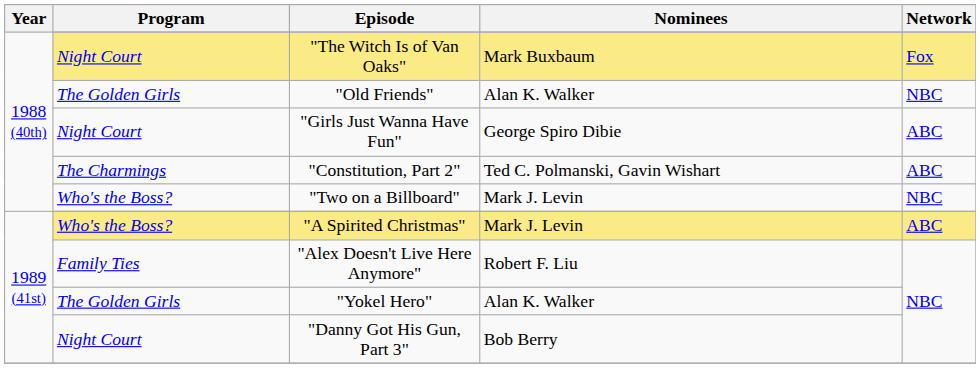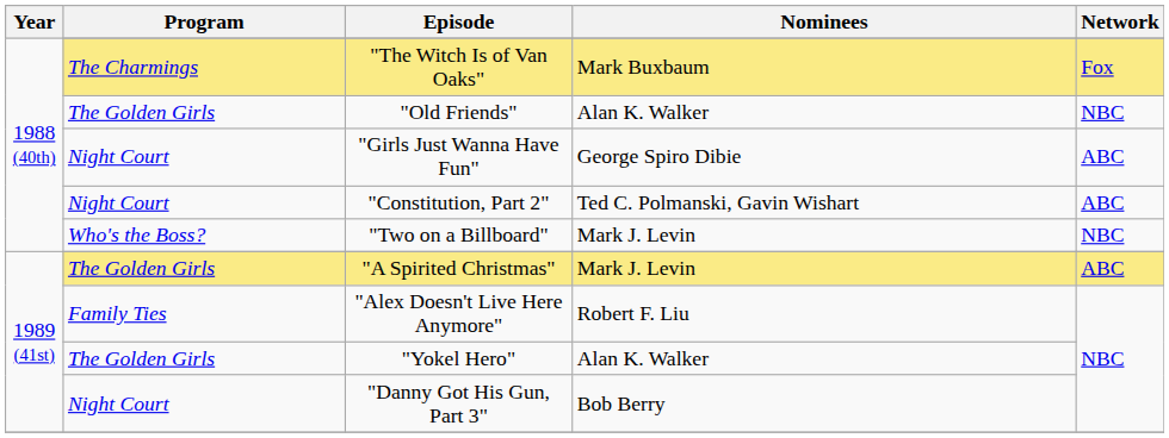 <table class="wikitable" style="width:100%">
 <tr bgcolor="#bebebe">
 <th width="5%">Year</th>
 <th width="25%">Program</th>
 <th width="20%">Episode</th>
 <th width="45%">Nominees</th>
 <th width="5%">Network</th>
 </tr>
 <tr>
 <td rowspan=6 style="text-align:center"><a href='#'>1988</a><br><small><a href='#'>(40th)</a></small><br></td>
 </tr>
 <tr style="background:#FAEB86">
-<td><em><a href='#'>Night Court</a></em></td>
+<td><em><a href='#'>The Charmings</a></em></td>
 <td align=center>"The Witch Is of Van Oaks"</td>
 <td>Mark Buxbaum</td>
 <td><a href='#'>Fox</a></td>
 </tr>
 <tr>
 <td><em><a href='#'>The Golden Girls</a></em></td>
 <td align=center>"Old Friends"</td>
 <td>Alan K. Walker</td>
 <td><a href='#'>NBC</a></td>
 </tr>
 <tr>
 <td><em><a href='#'>Night Court</a></em></td>
 <td align=center>"Girls Just Wanna Have Fun"</td>
 <td>George Spiro Dibie</td>
 <td><a href='#'>ABC</a></td>
 </tr>
 <tr>
-<td><em><a href='#'>The Charmings</a></em></td>
+<td><em><a href='#'>Night Court</a></em></td>
 <td align=center>"Constitution, Part 2"</td>
 <td>Ted C. Polmanski, Gavin Wishart</td>
 <td><a href='#'>ABC</a></td>
 </tr>
 <tr>
 <td><em><a href='#'>Who's the Boss?</a></em></td>
 <td align=center>"Two on a Billboard"</td>
 <td>Mark J. Levin</td>
 <td><a href='#'>NBC</a></td>
 </tr>
 <tr>
 <td rowspan=5 style="text-align:center"><a href='#'>1989</a><br><small><a href='#'>(41st)</a></small><br></td>
 </tr>
 <tr style="background:#FAEB86">
-<td><em><a href='#'>Who's the Boss?</a></em></td>
+<td><em><a href='#'>The Golden Girls</a></em></td>
 <td align=center>"A Spirited Christmas"</td>
 <td>Mark J. Levin</td>
 <td><a href='#'>ABC</a></td>
 </tr>
 <tr>
 <td><em><a href='#'>Family Ties</a></em></td>
 <td align=center>"Alex Doesn't Live Here Anymore"</td>
 <td>Robert F. Liu</td>
 <td rowspan=3><a href='#'>NBC</a></td>
 </tr>
 <tr>
 <td><em><a href='#'>The Golden Girls</a></em></td>
 <td align=center>"Yokel Hero"</td>
 <td>Alan K. Walker</td>
 </tr>
 <tr>
 <td><em><a href='#'>Night Court</a></em></td>
 <td align=center>"Danny Got His Gun, Part 3"</td>
 <td>Bob Berry</td>
 </tr>
 <tr>
 </tr>
 </table>
